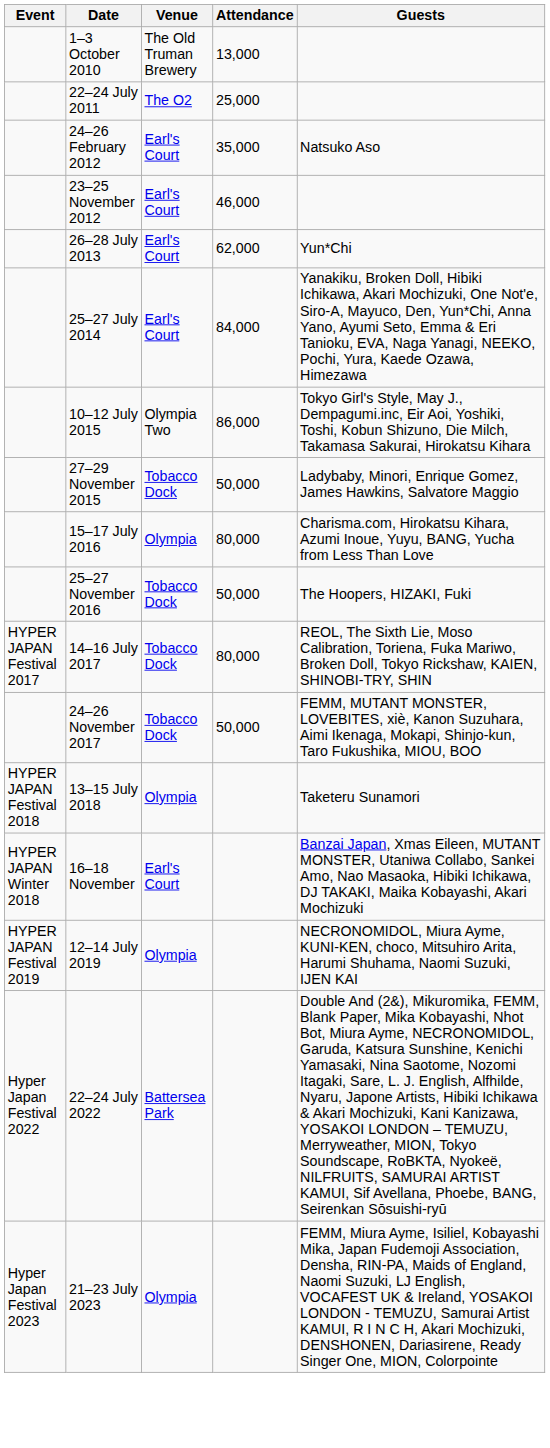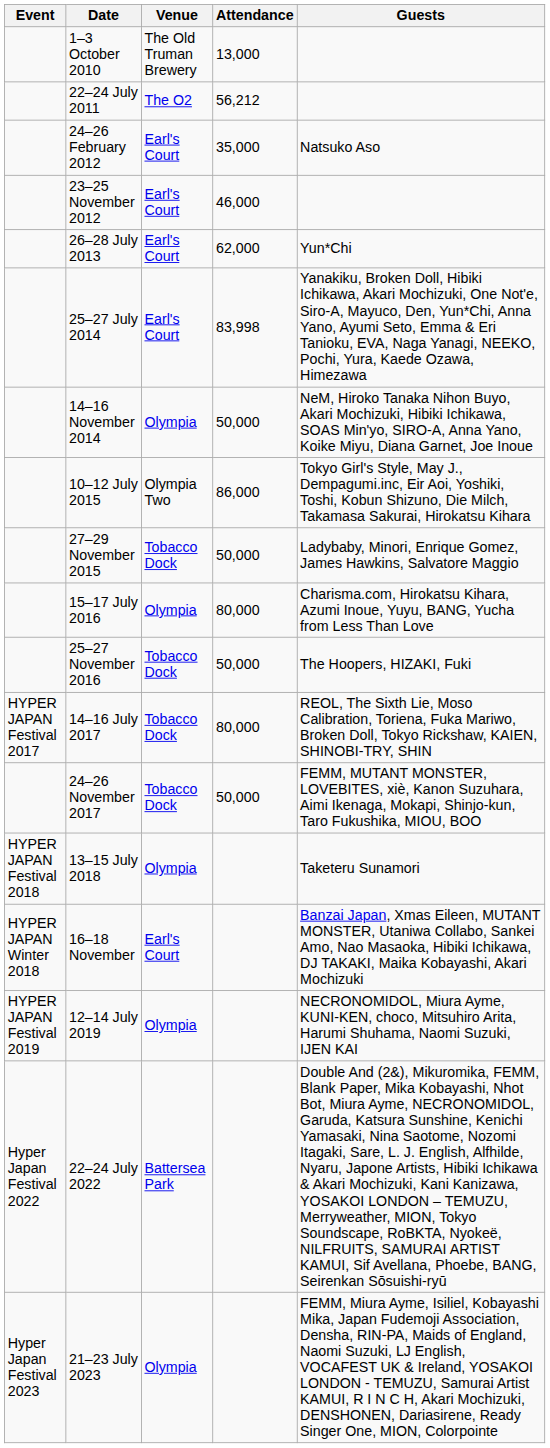 <table class="wikitable sortable" align="center">
 <tr>
 <th>Event</th>
 <th class="unsortable">Date<br></th>
 <th>Venue</th>
 <th>Attendance</th>
 <th>Guests</th>
 </tr>
 <tr>
 <td></td>
 <td>1–3 October 2010</td>
 <td sort>The Old Truman Brewery</td>
 <td>13,000</td>
 <td></td>
 </tr>
 <tr>
 <td></td>
 <td>22–24 July 2011</td>
 <td><a href='#'>The O2</a></td>
-<td>25,000</td>
+<td>56,212</td>
 <td></td>
 </tr>
 <tr>
 <td> </td>
 <td>24–26 February 2012</td>
 <td><a href='#'>Earl's Court</a></td>
 <td>35,000</td>
 <td>Natsuko Aso</td>
 </tr>
 <tr>
 <td></td>
 <td>23–25 November 2012</td>
 <td><a href='#'>Earl's Court</a></td>
 <td>46,000</td>
 <td></td>
 </tr>
 <tr>
 <td></td>
 <td>26–28 July 2013</td>
 <td><a href='#'>Earl's Court</a></td>
 <td>62,000</td>
 <td>Yun*Chi</td>
 </tr>
 <tr>
 <td></td>
 <td>25–27 July 2014</td>
 <td><a href='#'>Earl's Court</a></td>
-<td>84,000</td>
+<td>83,998</td>
 <td>Yanakiku, Broken Doll, Hibiki Ichikawa, Akari Mochizuki, One Not'e, Siro-A, Mayuco, Den, Yun*Chi, Anna Yano, Ayumi Seto, Emma & Eri Tanioku, EVA, Naga Yanagi, NEEKO, Pochi, Yura, Kaede Ozawa, Himezawa</td>
+</tr>
+<tr>
+<td></td>
+<td>14–16 November 2014</td>
+<td><a href='#'>Olympia</a></td>
+<td>50,000</td>
+<td>NeM, Hiroko Tanaka Nihon Buyo, Akari Mochizuki, Hibiki Ichikawa, SOAS Min'yo, SIRO-A, Anna Yano, Koike Miyu, Diana Garnet, Joe Inoue</td>
 </tr>
 <tr>
 <td></td>
 <td>10–12 July 2015</td>
 <td sort>Olympia Two</td>
 <td>86,000</td>
 <td>Tokyo Girl's Style, May J., Dempagumi.inc, Eir Aoi, Yoshiki, Toshi, Kobun Shizuno, Die Milch, Takamasa Sakurai, Hirokatsu Kihara</td>
 </tr>
 <tr>
 <td></td>
 <td>27–29 November 2015</td>
 <td><a href='#'>Tobacco Dock</a></td>
 <td>50,000</td>
 <td>Ladybaby, Minori, Enrique Gomez, James Hawkins, Salvatore Maggio</td>
 </tr>
 <tr>
 <td></td>
 <td>15–17 July 2016</td>
 <td><a href='#'>Olympia</a></td>
 <td>80,000</td>
 <td>Charisma.com, Hirokatsu Kihara, Azumi Inoue, Yuyu, BANG, Yucha from Less Than Love</td>
 </tr>
 <tr>
 <td> </td>
 <td>25–27 November 2016</td>
 <td><a href='#'>Tobacco Dock</a></td>
 <td>50,000</td>
 <td>The Hoopers, HIZAKI, Fuki</td>
 </tr>
 <tr>
 <td>HYPER JAPAN Festival 2017</td>
 <td>14–16 July 2017</td>
 <td><a href='#'>Tobacco Dock</a></td>
 <td>80,000</td>
 <td>REOL, The Sixth Lie, Moso Calibration, Toriena, Fuka Mariwo, Broken Doll, Tokyo Rickshaw, KAIEN, SHINOBI-TRY, SHIN</td>
 </tr>
 <tr>
 <td></td>
 <td>24–26 November 2017</td>
 <td><a href='#'>Tobacco Dock</a></td>
 <td>50,000</td>
 <td>FEMM, MUTANT MONSTER, LOVEBITES, xiè, Kanon Suzuhara, Aimi Ikenaga, Mokapi, Shinjo-kun, Taro Fukushika, MIOU, BOO</td>
 </tr>
 <tr>
 <td>HYPER JAPAN Festival 2018</td>
 <td>13–15 July 2018</td>
 <td><a href='#'>Olympia</a></td>
 <td></td>
 <td>Taketeru Sunamori</td>
 </tr>
 <tr>
 <td>HYPER JAPAN Winter  2018</td>
 <td>16–18 November</td>
 <td><a href='#'>Earl's Court</a></td>
 <td></td>
 <td><a href='#'>Banzai Japan</a>, Xmas Eileen, MUTANT MONSTER, Utaniwa Collabo, Sankei Amo, Nao Masaoka, Hibiki Ichikawa, DJ TAKAKI, Maika Kobayashi, Akari Mochizuki</td>
 </tr>
 <tr>
 <td>HYPER JAPAN Festival 2019</td>
 <td>12–14 July 2019</td>
 <td><a href='#'>Olympia</a></td>
 <td></td>
 <td>NECRONOMIDOL, Miura Ayme, KUNI-KEN, choco, Mitsuhiro Arita, Harumi Shuhama, Naomi Suzuki, IJEN KAI</td>
 </tr>
 <tr>
 <td>Hyper Japan Festival 2022</td>
 <td>22–24 July 2022</td>
 <td><a href='#'>Battersea Park</a></td>
 <td></td>
 <td>Double And (2&), Mikuromika, FEMM, Blank Paper, Mika Kobayashi, Nhot Bot, Miura Ayme, NECRONOMIDOL, Garuda, Katsura Sunshine, Kenichi Yamasaki, Nina Saotome, Nozomi Itagaki, Sare, L. J. English, Alfhilde, Nyaru, Japone Artists, Hibiki Ichikawa & Akari Mochizuki, Kani Kanizawa, YOSAKOI LONDON – TEMUZU, Merryweather, MION, Tokyo Soundscape, RoBKTA, Nyokeë, NILFRUITS, SAMURAI ARTIST KAMUI, Sif Avellana, Phoebe, BANG, Seirenkan Sōsuishi-ryū</td>
 </tr>
 <tr>
 <td>Hyper Japan Festival 2023</td>
 <td>21–23 July 2023</td>
 <td><a href='#'>Olympia</a></td>
 <td></td>
 <td>FEMM, Miura Ayme, Isiliel, Kobayashi Mika, Japan Fudemoji Association, Densha, RIN-PA, Maids of England, Naomi Suzuki, LJ English, VOCAFEST UK & Ireland, YOSAKOI LONDON - TEMUZU, Samurai Artist KAMUI, R I N C H, Akari Mochizuki, DENSHONEN, Dariasirene, Ready Singer One, MION, Colorpointe</td>
 </tr>
 </table>
